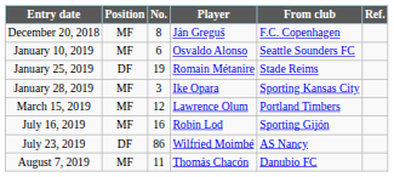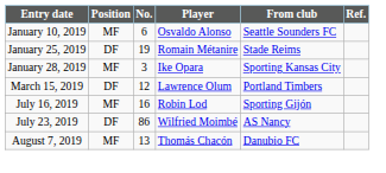 <table class="wikitable sortable" style="text-align:center">
 <tr>
 <th style="background:#585958;color:#FFFFFF;border:1px solid #9BCDE4">Entry date</th>
 <th style="background:#585958;color:#FFFFFF;border:1px solid #9BCDE4">Position</th>
 <th style="background:#585958;color:#FFFFFF;border:1px solid #9BCDE4">No.</th>
 <th style="background:#585958;color:#FFFFFF;border:1px solid #9BCDE4">Player</th>
 <th style="background:#585958;color:#FFFFFF;border:1px solid #9BCDE4">From club</th>
 <th style="background:#585958;color:#FFFFFF;border:1px solid #9BCDE4">Ref.</th>
-</tr>
-<tr>
-<td>December 20, 2018</td>
-<td>MF</td>
-<td>8</td>
-<td style="text-align:left"> <a href='#'>Ján Greguš</a></td>
-<td style="text-align:left"> <a href='#'>F.C. Copenhagen</a></td>
-<td></td>
 </tr>
 <tr>
 <td>January 10, 2019</td>
 <td>MF</td>
 <td>6</td>
 <td style="text-align:left"> <a href='#'>Osvaldo Alonso</a></td>
 <td style="text-align:left"> <a href='#'>Seattle Sounders FC</a></td>
 <td></td>
 </tr>
 <tr>
 <td>January 25, 2019</td>
 <td>DF</td>
 <td>19</td>
 <td style="text-align:left"> <a href='#'>Romain Métanire</a></td>
 <td style="text-align:left"> <a href='#'>Stade Reims</a></td>
 <td></td>
 </tr>
 <tr>
 <td>January 28, 2019</td>
 <td>MF</td>
 <td>3</td>
 <td style="text-align:left"> <a href='#'>Ike Opara</a></td>
 <td style="text-align:left"> <a href='#'>Sporting Kansas City</a></td>
 <td></td>
 </tr>
 <tr>
 <td>March 15, 2019</td>
-<td>MF</td>
+<td>DF</td>
 <td>12</td>
 <td style="text-align:left"> <a href='#'>Lawrence Olum</a></td>
 <td style="text-align:left"> <a href='#'>Portland Timbers</a></td>
 <td></td>
 </tr>
 <tr>
 <td>July 16, 2019</td>
 <td>MF</td>
 <td>16</td>
 <td style="text-align:left"> <a href='#'>Robin Lod</a></td>
 <td style="text-align:left"> <a href='#'>Sporting Gijón</a></td>
 <td></td>
 </tr>
 <tr>
 <td>July 23, 2019</td>
 <td>DF</td>
 <td>86</td>
 <td style="text-align:left"> <a href='#'>Wilfried Moimbé</a></td>
 <td style="text-align:left"> <a href='#'>AS Nancy</a></td>
 <td></td>
 </tr>
 <tr>
 <td>August 7, 2019</td>
 <td>MF</td>
-<td>11</td>
+<td>13</td>
 <td style="text-align:left"> <a href='#'>Thomás Chacón</a></td>
 <td style="text-align:left"> <a href='#'>Danubio FC</a></td>
 <td></td>
 </tr>
 </table>
